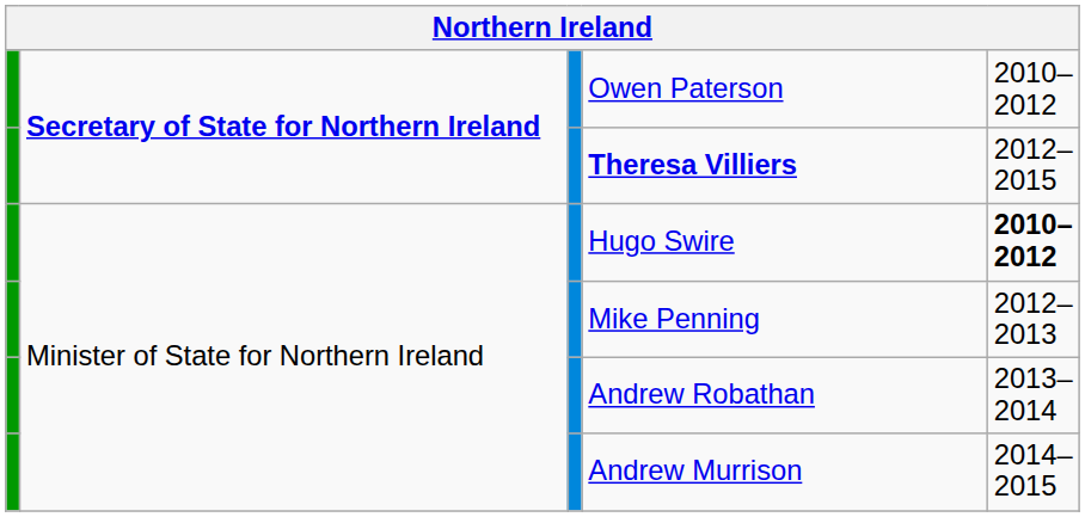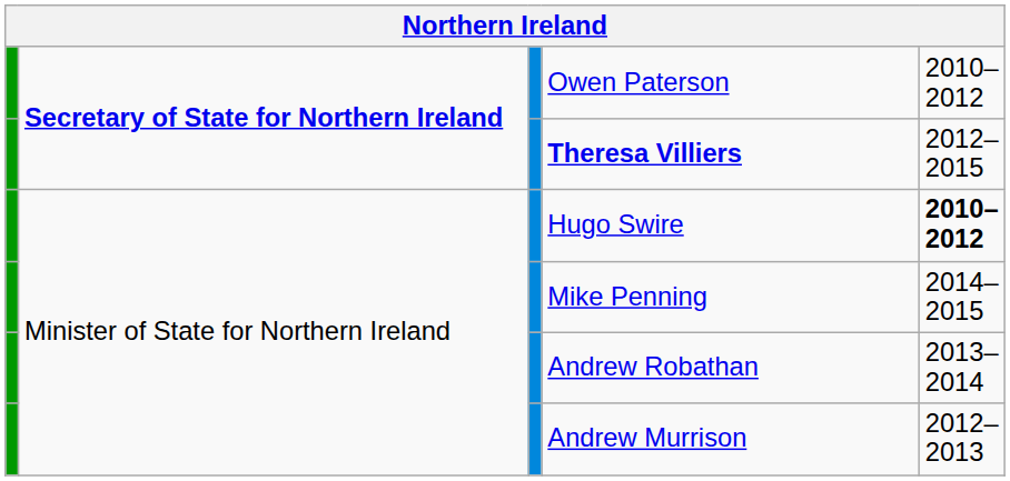 <table class="wikitable">
 <tr>
 <th colspan=5><a href='#'>Northern Ireland</a></th>
 </tr>
 <tr>
 <td style="width:1px;; background:#090;"></td>
 <td style="width:450px;" rowspan="2"><strong><a href='#'>Secretary of State for Northern Ireland</a></strong></td>
 <td style="width:1px;; background:#0087dc;"></td>
 <td width=320><a href='#'>Owen Paterson</a></td>
 <td>2010–2012</td>
 </tr>
 <tr>
 <td style="width:1px;; background:#090;"></td>
 <td style="width:1px;; background:#0087dc;"></td>
 <td width=320><strong><a href='#'>Theresa Villiers</a></strong></td>
 <td>2012–2015</td>
 </tr>
 <tr>
 <td style="width:1px;; background:#090;"></td>
 <td style="width:450px;" rowspan="4">Minister of State for Northern Ireland</td>
 <td style="width:1px;; background:#0087dc;"></td>
 <td width=320><a href='#'>Hugo Swire</a></td>
 <td><strong>2010–2012</strong></td>
 </tr>
 <tr>
 <td style="width:1px;; background:#090;"></td>
 <td style="width:1px;; background:#0087dc;"></td>
 <td><a href='#'>Mike Penning</a></td>
-<td>2012–2013</td>
+<td>2014–2015</td>
 </tr>
 <tr>
 <td style="width:1px;; background:#090;"></td>
 <td style="width:1px;; background:#0087dc;"></td>
 <td><a href='#'>Andrew Robathan</a></td>
 <td>2013–2014</td>
 </tr>
 <tr>
 <td style="width:1px;; background:#090;"></td>
 <td style="width:1px;; background:#0087dc;"></td>
 <td><a href='#'>Andrew Murrison</a></td>
-<td>2014–2015</td>
+<td>2012–2013</td>
 </tr>
 </table>
